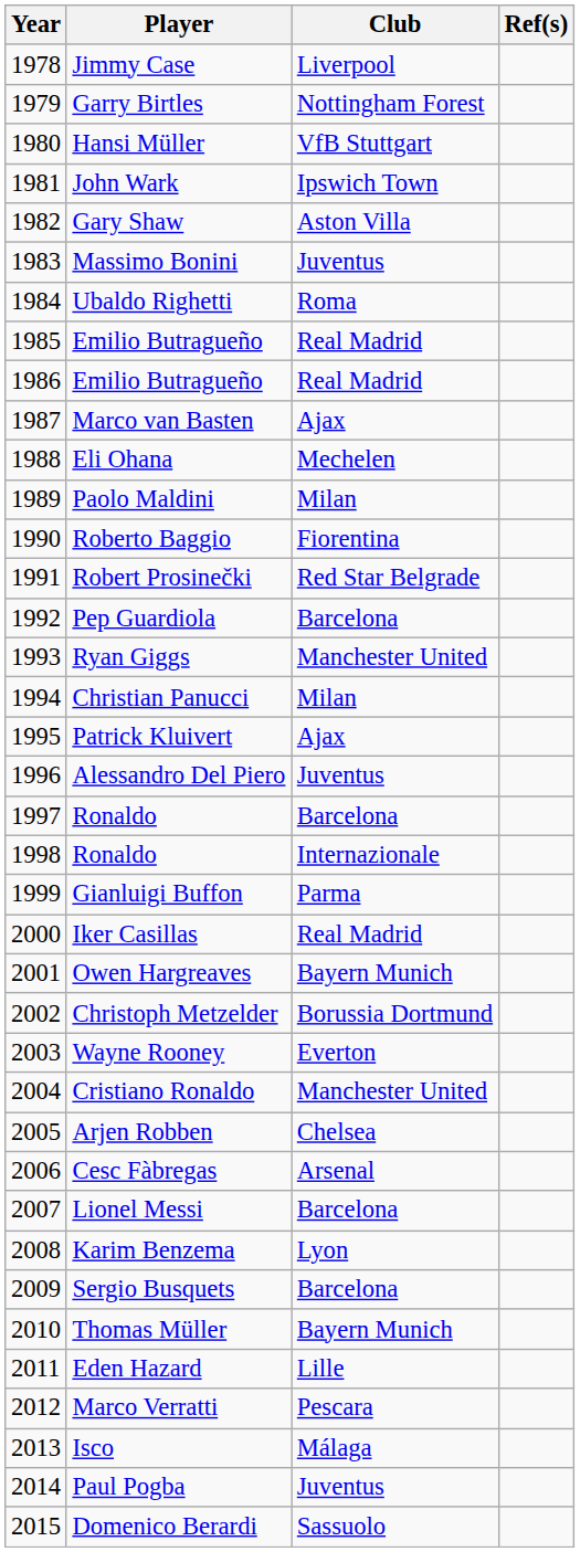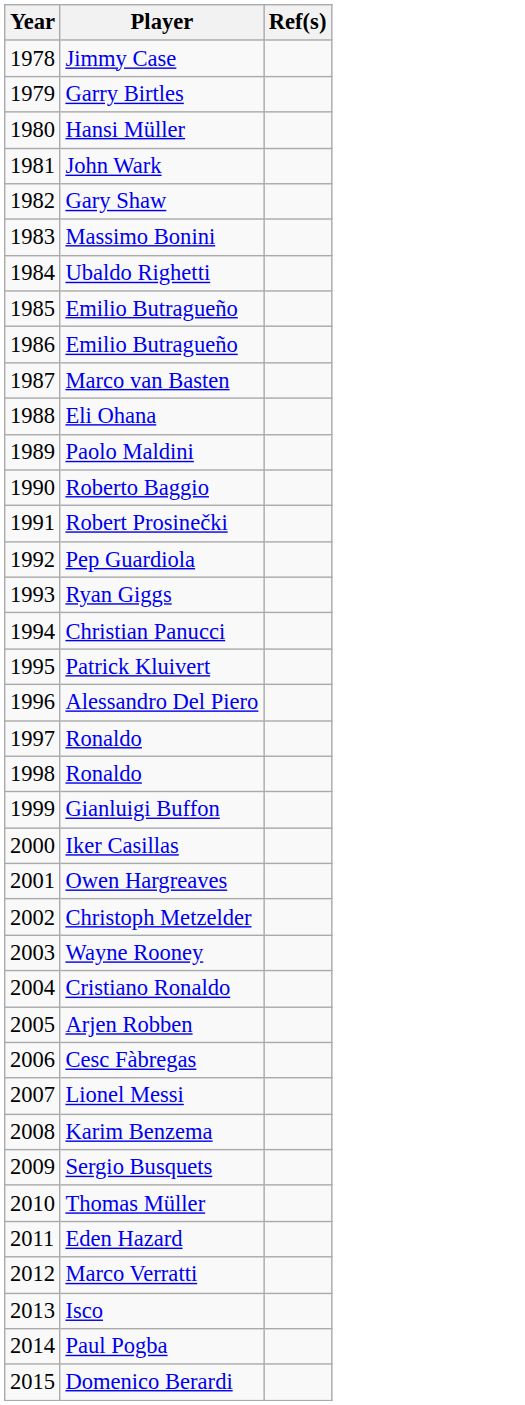 <table class="wikitable">
 <tr>
 <th>Year</th>
 <th>Player</th>
-<th>Club</th>
 <th>Ref(s)</th>
 </tr>
 <tr>
 <td>1978</td>
 <td> <a href='#'>Jimmy Case</a></td>
-<td> <a href='#'>Liverpool</a></td>
 <td></td>
 </tr>
 <tr>
 <td>1979</td>
 <td> <a href='#'>Garry Birtles</a></td>
-<td> <a href='#'>Nottingham Forest</a></td>
 <td></td>
 </tr>
 <tr>
 <td>1980</td>
 <td> <a href='#'>Hansi Müller</a></td>
-<td> <a href='#'>VfB Stuttgart</a></td>
 <td></td>
 </tr>
 <tr>
 <td>1981</td>
 <td> <a href='#'>John Wark</a></td>
-<td> <a href='#'>Ipswich Town</a></td>
 <td></td>
 </tr>
 <tr>
 <td>1982</td>
 <td> <a href='#'>Gary Shaw</a></td>
-<td> <a href='#'>Aston Villa</a></td>
 <td></td>
 </tr>
 <tr>
 <td>1983</td>
 <td> <a href='#'>Massimo Bonini</a></td>
-<td> <a href='#'>Juventus</a></td>
 <td></td>
 </tr>
 <tr>
 <td>1984</td>
 <td> <a href='#'>Ubaldo Righetti</a></td>
-<td> <a href='#'>Roma</a></td>
 <td></td>
 </tr>
 <tr>
 <td>1985</td>
 <td> <a href='#'>Emilio Butragueño</a></td>
-<td> <a href='#'>Real Madrid</a></td>
 <td></td>
 </tr>
 <tr>
 <td>1986</td>
 <td> <a href='#'>Emilio Butragueño</a></td>
-<td> <a href='#'>Real Madrid</a></td>
 <td></td>
 </tr>
 <tr>
 <td>1987</td>
 <td> <a href='#'>Marco van Basten</a></td>
-<td> <a href='#'>Ajax</a></td>
 <td></td>
 </tr>
 <tr>
 <td>1988</td>
 <td> <a href='#'>Eli Ohana</a></td>
-<td> <a href='#'>Mechelen</a></td>
 <td></td>
 </tr>
 <tr>
 <td>1989</td>
 <td> <a href='#'>Paolo Maldini</a></td>
-<td> <a href='#'>Milan</a></td>
 <td></td>
 </tr>
 <tr>
 <td>1990</td>
 <td> <a href='#'>Roberto Baggio</a></td>
-<td> <a href='#'>Fiorentina</a></td>
 <td></td>
 </tr>
 <tr>
 <td>1991</td>
 <td> <a href='#'>Robert Prosinečki</a></td>
-<td> <a href='#'>Red Star Belgrade</a></td>
 <td></td>
 </tr>
 <tr>
 <td>1992</td>
 <td> <a href='#'>Pep Guardiola</a></td>
-<td> <a href='#'>Barcelona</a></td>
 <td></td>
 </tr>
 <tr>
 <td>1993</td>
 <td> <a href='#'>Ryan Giggs</a></td>
-<td> <a href='#'>Manchester United</a></td>
 <td></td>
 </tr>
 <tr>
 <td>1994</td>
 <td> <a href='#'>Christian Panucci</a></td>
-<td> <a href='#'>Milan</a></td>
 <td></td>
 </tr>
 <tr>
 <td>1995</td>
 <td> <a href='#'>Patrick Kluivert</a></td>
-<td> <a href='#'>Ajax</a></td>
 <td></td>
 </tr>
 <tr>
 <td>1996</td>
 <td> <a href='#'>Alessandro Del Piero</a></td>
-<td> <a href='#'>Juventus</a></td>
 <td></td>
 </tr>
 <tr>
 <td>1997</td>
 <td> <a href='#'>Ronaldo</a></td>
-<td> <a href='#'>Barcelona</a></td>
 <td></td>
 </tr>
 <tr>
 <td>1998</td>
 <td> <a href='#'>Ronaldo</a></td>
-<td> <a href='#'>Internazionale</a></td>
 <td></td>
 </tr>
 <tr>
 <td>1999</td>
 <td> <a href='#'>Gianluigi Buffon</a></td>
-<td> <a href='#'>Parma</a></td>
 <td></td>
 </tr>
 <tr>
 <td>2000</td>
 <td> <a href='#'>Iker Casillas</a></td>
-<td> <a href='#'>Real Madrid</a></td>
 <td></td>
 </tr>
 <tr>
 <td>2001</td>
 <td> <a href='#'>Owen Hargreaves</a></td>
-<td> <a href='#'>Bayern Munich</a></td>
 <td></td>
 </tr>
 <tr>
 <td>2002</td>
 <td> <a href='#'>Christoph Metzelder</a></td>
-<td> <a href='#'>Borussia Dortmund</a></td>
 <td></td>
 </tr>
 <tr>
 <td>2003</td>
 <td> <a href='#'>Wayne Rooney</a></td>
-<td> <a href='#'>Everton</a></td>
 <td></td>
 </tr>
 <tr>
 <td>2004</td>
 <td> <a href='#'>Cristiano Ronaldo</a></td>
-<td> <a href='#'>Manchester United</a></td>
 <td></td>
 </tr>
 <tr>
 <td>2005</td>
 <td> <a href='#'>Arjen Robben</a></td>
-<td> <a href='#'>Chelsea</a></td>
 <td></td>
 </tr>
 <tr>
 <td>2006</td>
 <td> <a href='#'>Cesc Fàbregas</a></td>
-<td> <a href='#'>Arsenal</a></td>
 <td></td>
 </tr>
 <tr>
 <td>2007</td>
 <td> <a href='#'>Lionel Messi</a></td>
-<td> <a href='#'>Barcelona</a></td>
 <td></td>
 </tr>
 <tr>
 <td>2008</td>
 <td> <a href='#'>Karim Benzema</a></td>
-<td> <a href='#'>Lyon</a></td>
 <td></td>
 </tr>
 <tr>
 <td>2009</td>
 <td> <a href='#'>Sergio Busquets</a></td>
-<td> <a href='#'>Barcelona</a></td>
 <td></td>
 </tr>
 <tr>
 <td>2010</td>
 <td> <a href='#'>Thomas Müller</a></td>
-<td> <a href='#'>Bayern Munich</a></td>
 <td></td>
 </tr>
 <tr>
 <td>2011</td>
 <td> <a href='#'>Eden Hazard</a></td>
-<td> <a href='#'>Lille</a></td>
 <td></td>
 </tr>
 <tr>
 <td>2012</td>
 <td> <a href='#'>Marco Verratti</a></td>
-<td> <a href='#'>Pescara</a></td>
 <td></td>
 </tr>
 <tr>
 <td>2013</td>
 <td> <a href='#'>Isco</a></td>
-<td> <a href='#'>Málaga</a></td>
 <td></td>
 </tr>
 <tr>
 <td>2014</td>
 <td> <a href='#'>Paul Pogba</a></td>
-<td> <a href='#'>Juventus</a></td>
 <td></td>
 </tr>
 <tr>
 <td>2015</td>
 <td> <a href='#'>Domenico Berardi</a></td>
-<td> <a href='#'>Sassuolo</a></td>
 <td></td>
 </tr>
 </table>
